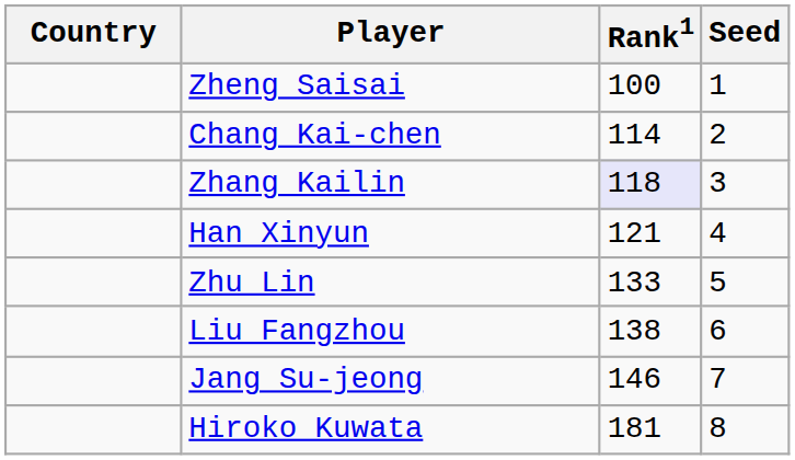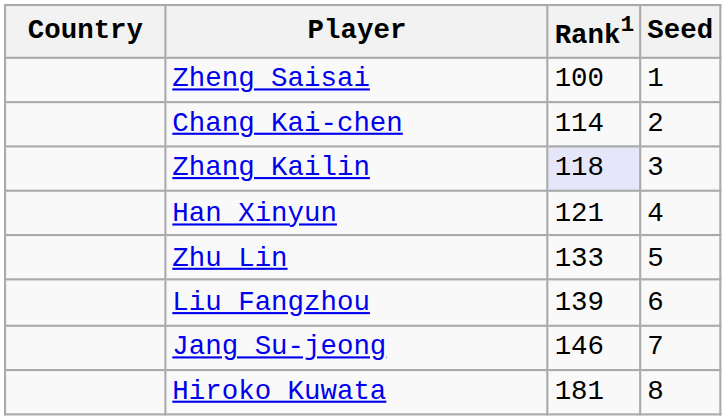 <table class="sortable wikitable">
 <tr>
 <th width="70">Country</th>
 <th width="175">Player</th>
 <th>Rank<sup>1</sup></th>
 <th>Seed</th>
 </tr>
 <tr>
 <td></td>
 <td><a href='#'>Zheng Saisai</a></td>
 <td>100</td>
 <td>1</td>
 </tr>
 <tr>
 <td></td>
 <td><a href='#'>Chang Kai-chen</a></td>
 <td>114</td>
 <td>2</td>
 </tr>
 <tr>
 <td></td>
 <td><a href='#'>Zhang Kailin</a></td>
 <td style="background: lavender;">118</td>
 <td>3</td>
 </tr>
 <tr>
 <td></td>
 <td><a href='#'>Han Xinyun</a></td>
 <td>121</td>
 <td>4</td>
 </tr>
 <tr>
 <td></td>
 <td><a href='#'>Zhu Lin</a></td>
 <td>133</td>
 <td>5</td>
 </tr>
 <tr>
 <td></td>
 <td><a href='#'>Liu Fangzhou</a></td>
-<td>138</td>
+<td>139</td>
 <td>6</td>
 </tr>
 <tr>
 <td></td>
 <td><a href='#'>Jang Su-jeong</a></td>
 <td>146</td>
 <td>7</td>
 </tr>
 <tr>
 <td></td>
 <td><a href='#'>Hiroko Kuwata</a></td>
 <td>181</td>
 <td>8</td>
 </tr>
 </table>
